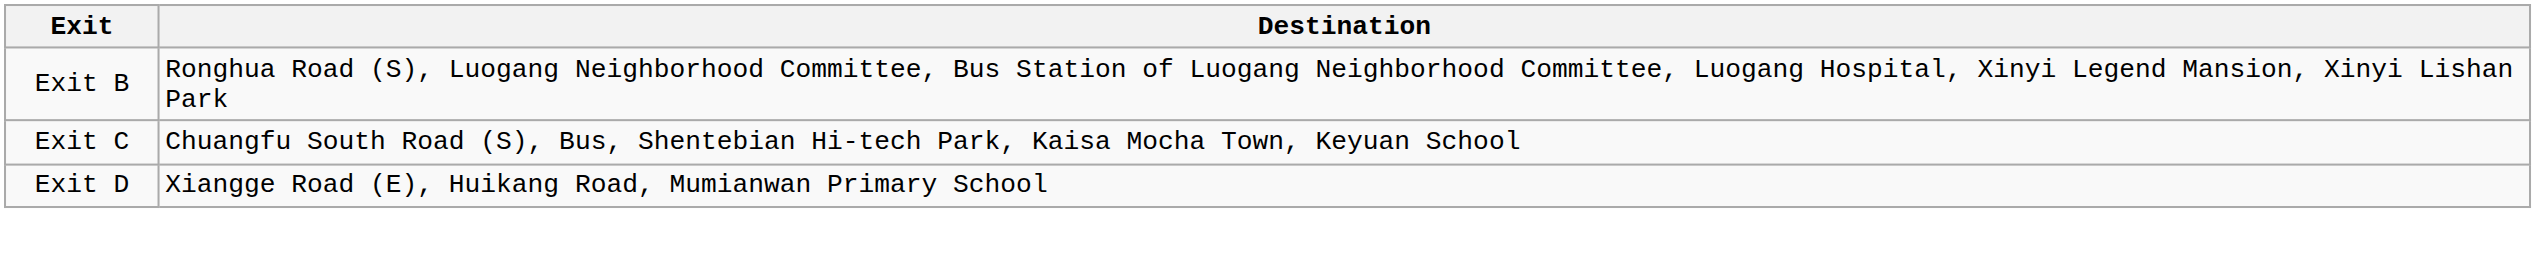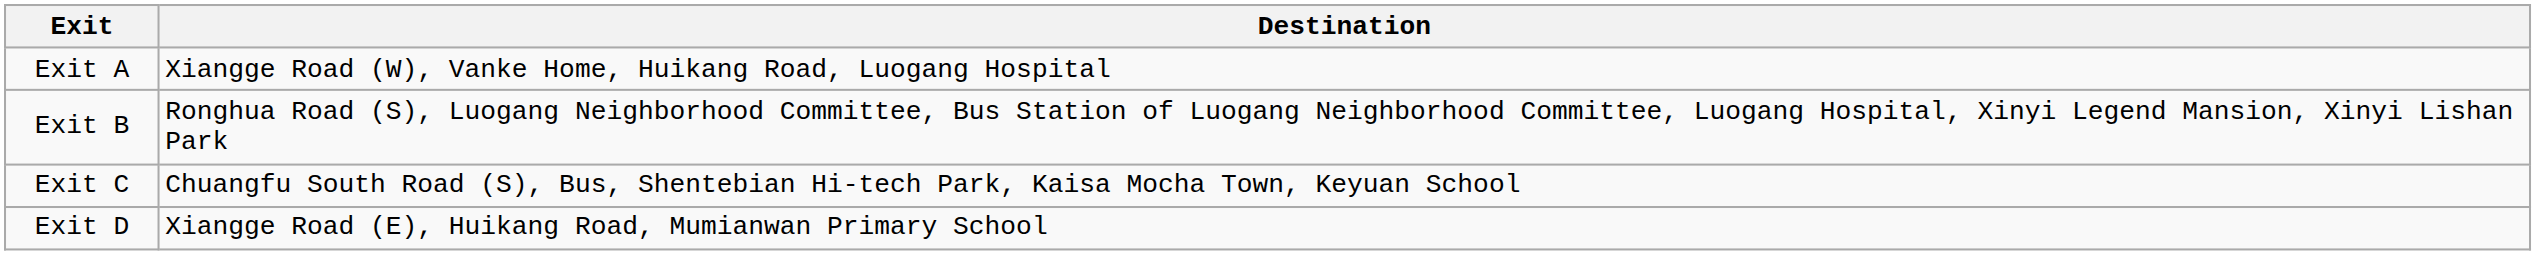 <table class="wikitable">
 <tr>
 <th style="width:70px">Exit</th>
 <th>Destination</th>
+</tr>
+<tr>
+<td align="center">Exit A</td>
+<td>Xiangge Road (W), Vanke Home, Huikang Road, Luogang Hospital</td>
 </tr>
 <tr>
 <td align="center">Exit B</td>
 <td>Ronghua Road (S), Luogang Neighborhood Committee, Bus Station of Luogang Neighborhood Committee, Luogang Hospital, Xinyi Legend Mansion, Xinyi Lishan Park</td>
 </tr>
 <tr>
 <td align="center">Exit C</td>
 <td>Chuangfu South Road (S), Bus, Shentebian Hi-tech Park, Kaisa Mocha Town, Keyuan School</td>
 </tr>
 <tr>
 <td align="center">Exit D</td>
 <td>Xiangge Road (E), Huikang Road, Mumianwan Primary School</td>
 </tr>
 </table>
